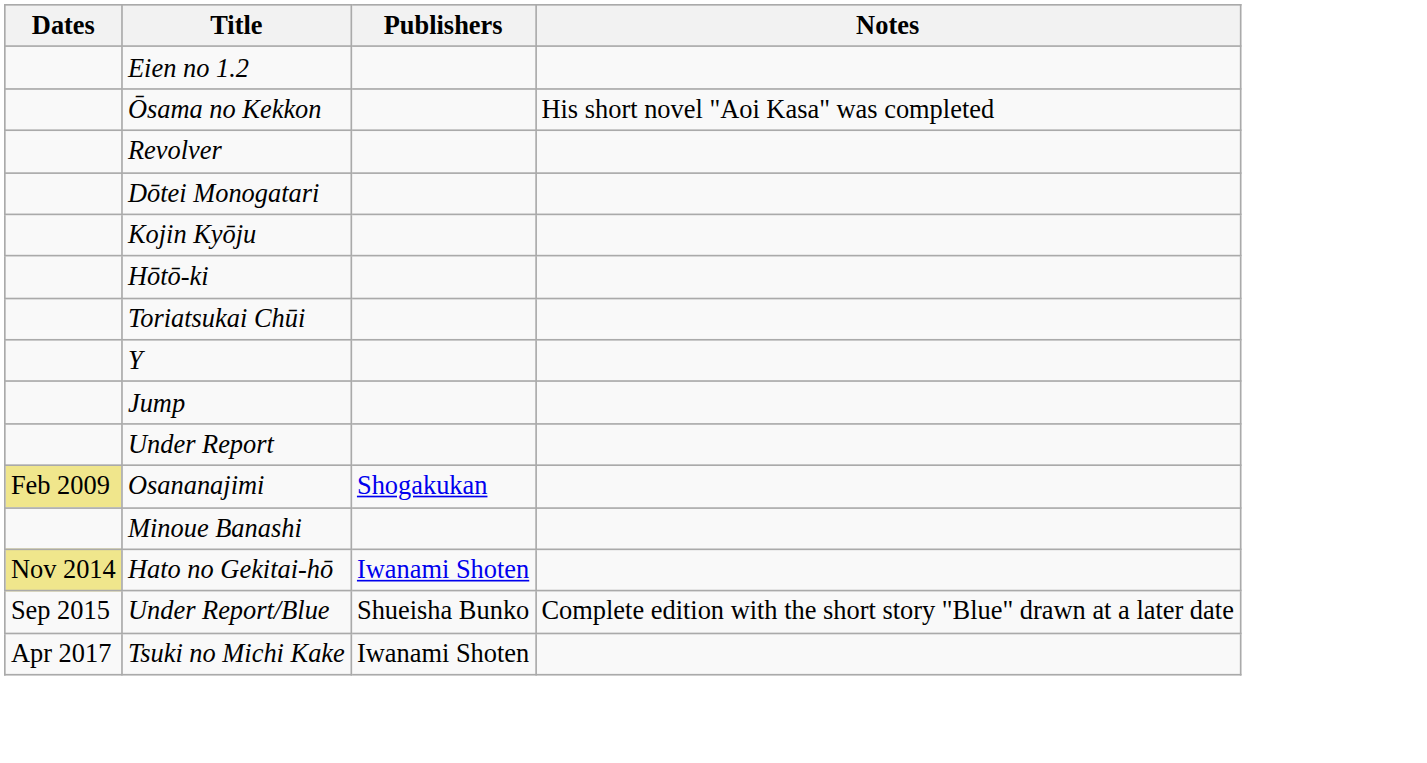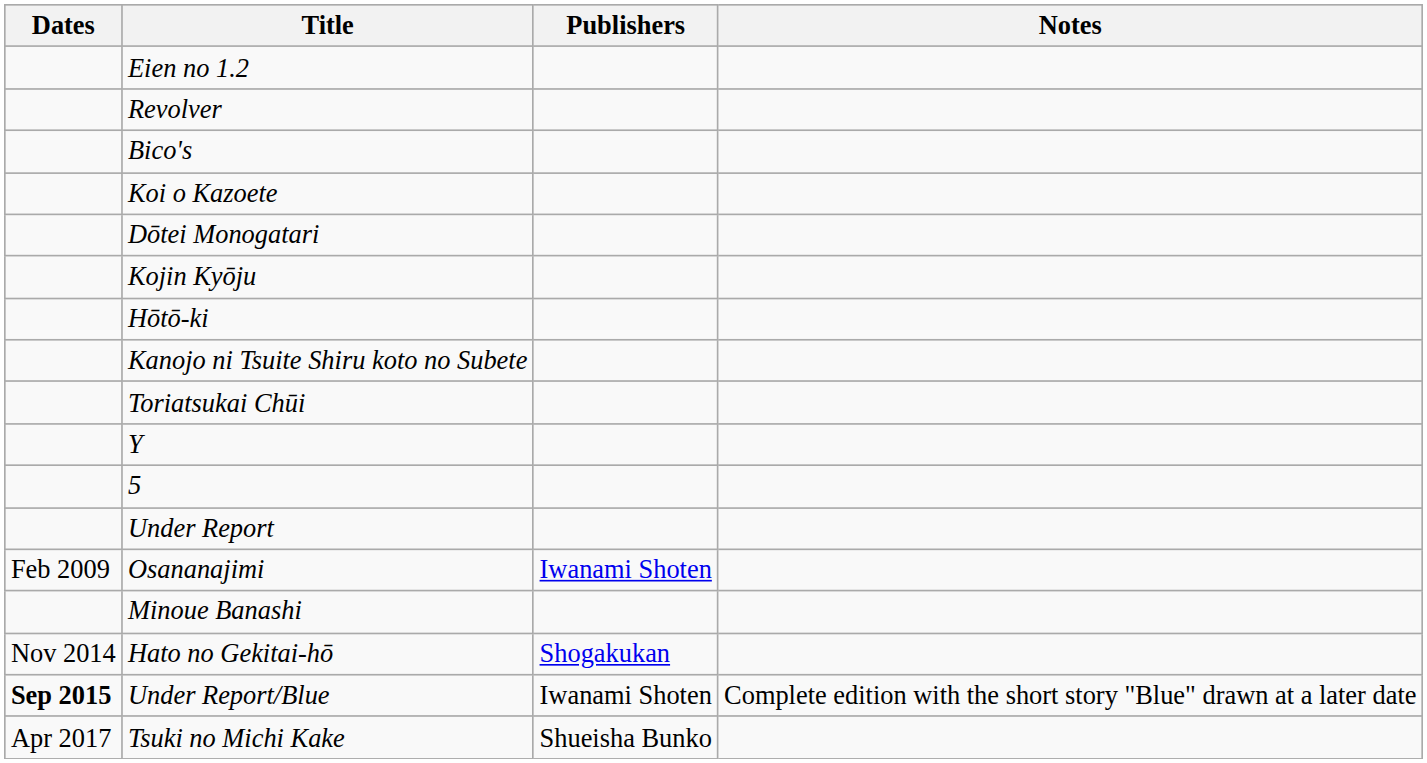 <table class="wikitable">
 <tr>
 <th>Dates</th>
 <th>Title</th>
 <th>Publishers</th>
 <th>Notes</th>
 </tr>
 <tr>
 <td></td>
 <td><em>Eien no 1.2</em></td>
 <td></td>
 <td></td>
 </tr>
 <tr>
 <td></td>
-<td><em>Ōsama no Kekkon</em></td>
+<td><em>Revolver</em></td>
 <td></td>
-<td>His short novel "Aoi Kasa" was completed</td>
+<td></td>
 </tr>
 <tr>
 <td></td>
-<td><em>Revolver</em></td>
+<td><em>Bico's</em></td>
+<td></td>
+<td></td>
+</tr>
+<tr>
+<td></td>
+<td><em>Koi o Kazoete</em></td>
 <td></td>
 <td></td>
 </tr>
 <tr>
 <td></td>
 <td><em>Dōtei Monogatari</em></td>
 <td></td>
 <td></td>
 </tr>
 <tr>
 <td></td>
 <td><em>Kojin Kyōju</em></td>
 <td></td>
 <td></td>
 </tr>
 <tr>
 <td></td>
 <td><em>Hōtō-ki</em></td>
 <td></td>
 <td></td>
 </tr>
 <tr>
 <td></td>
+<td><em>Kanojo ni Tsuite Shiru koto no Subete</em></td>
+<td></td>
+<td></td>
+</tr>
+<tr>
+<td></td>
 <td><em>Toriatsukai Chūi</em></td>
 <td></td>
 <td></td>
 </tr>
 <tr>
 <td></td>
 <td><em>Y</em></td>
 <td></td>
 <td></td>
 </tr>
 <tr>
 <td></td>
-<td><em>Jump</em></td>
+<td><em>5</em></td>
 <td></td>
 <td></td>
 </tr>
 <tr>
 <td></td>
 <td><em>Under Report</em></td>
 <td></td>
 <td></td>
 </tr>
 <tr>
-<td style="background: khaki;">Feb 2009</td>
+<td>Feb 2009</td>
 <td><em>Osananajimi</em></td>
-<td><a href='#'>Shogakukan</a></td>
+<td><a href='#'>Iwanami Shoten</a></td>
 <td></td>
 </tr>
 <tr>
 <td></td>
 <td><em>Minoue Banashi</em></td>
 <td></td>
 <td></td>
 </tr>
 <tr>
-<td style="background: khaki;">Nov 2014</td>
+<td>Nov 2014</td>
 <td><em>Hato no Gekitai-hō</em></td>
-<td><a href='#'>Iwanami Shoten</a></td>
+<td><a href='#'>Shogakukan</a></td>
 <td></td>
 </tr>
 <tr>
-<td>Sep 2015</td>
+<td><strong>Sep 2015</strong></td>
 <td><em>Under Report/Blue</em></td>
-<td>Shueisha Bunko</td>
+<td>Iwanami Shoten</td>
 <td>Complete edition with the short story "Blue" drawn at a later date</td>
 </tr>
 <tr>
 <td>Apr 2017</td>
 <td><em>Tsuki no Michi Kake</em></td>
-<td>Iwanami Shoten</td>
+<td>Shueisha Bunko</td>
 <td></td>
 </tr>
 </table>
